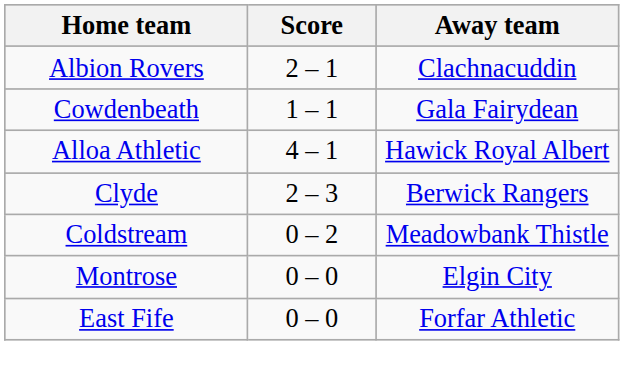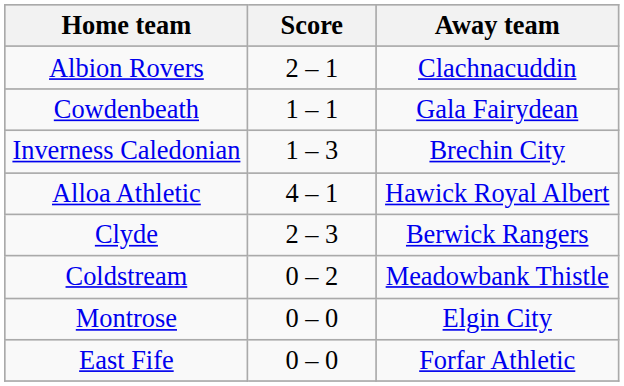 <table class="wikitable" style="text-align: center">
 <tr>
 <th width=140>Home team</th>
 <th width=70>Score</th>
 <th width=140>Away team</th>
 </tr>
 <tr>
 <td><a href='#'>Albion Rovers</a></td>
 <td>2 – 1</td>
 <td><a href='#'>Clachnacuddin</a></td>
 </tr>
 <tr>
 <td><a href='#'>Cowdenbeath</a></td>
 <td>1 – 1</td>
 <td><a href='#'>Gala Fairydean</a></td>
+</tr>
+<tr>
+<td><a href='#'>Inverness Caledonian</a></td>
+<td>1 – 3</td>
+<td><a href='#'>Brechin City</a></td>
 </tr>
 <tr>
 <td><a href='#'>Alloa Athletic</a></td>
 <td>4 – 1</td>
 <td><a href='#'>Hawick Royal Albert</a></td>
 </tr>
 <tr>
 <td><a href='#'>Clyde</a></td>
 <td>2 – 3</td>
 <td><a href='#'>Berwick Rangers</a></td>
 </tr>
 <tr>
 <td><a href='#'>Coldstream</a></td>
 <td>0 – 2</td>
 <td><a href='#'>Meadowbank Thistle</a></td>
 </tr>
 <tr>
 <td><a href='#'>Montrose</a></td>
 <td>0 – 0</td>
 <td><a href='#'>Elgin City</a></td>
 </tr>
 <tr>
 <td><a href='#'>East Fife</a></td>
 <td>0 – 0</td>
 <td><a href='#'>Forfar Athletic</a></td>
 </tr>
 </table>
